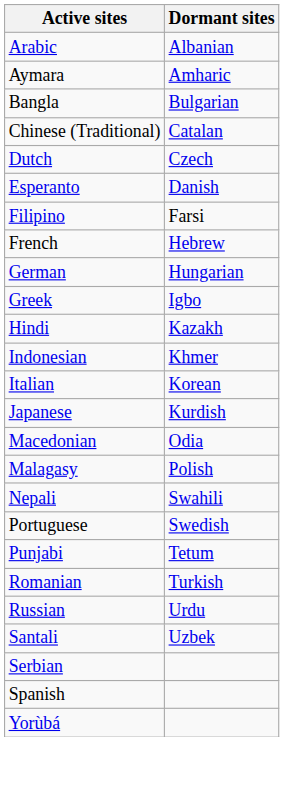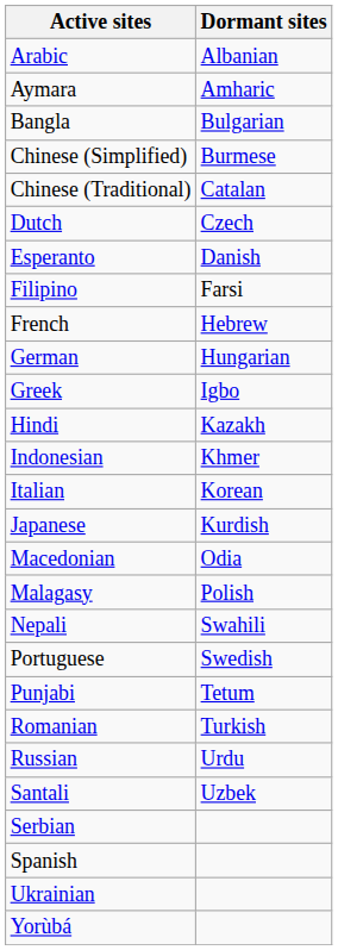 <table class="wikitable">
 <tr>
 <th>Active sites</th>
 <th>Dormant sites</th>
 </tr>
 <tr>
 <td><a href='#'>Arabic</a></td>
 <td><a href='#'>Albanian</a></td>
 </tr>
 <tr>
 <td>Aymara</td>
 <td><a href='#'>Amharic</a></td>
 </tr>
 <tr>
 <td>Bangla</td>
 <td><a href='#'>Bulgarian</a></td>
+</tr>
+<tr>
+<td>Chinese (Simplified)</td>
+<td><a href='#'>Burmese</a></td>
 </tr>
 <tr>
 <td>Chinese (Traditional)</td>
 <td><a href='#'>Catalan</a></td>
 </tr>
 <tr>
 <td><a href='#'>Dutch</a></td>
 <td><a href='#'>Czech</a></td>
 </tr>
 <tr>
 <td><a href='#'>Esperanto</a></td>
 <td><a href='#'>Danish</a></td>
 </tr>
 <tr>
 <td><a href='#'>Filipino</a></td>
 <td>Farsi</td>
 </tr>
 <tr>
 <td>French</td>
 <td><a href='#'>Hebrew</a></td>
 </tr>
 <tr>
 <td><a href='#'>German</a></td>
 <td><a href='#'>Hungarian</a></td>
 </tr>
 <tr>
 <td><a href='#'>Greek</a></td>
 <td><a href='#'>Igbo</a></td>
 </tr>
 <tr>
 <td><a href='#'>Hindi</a></td>
 <td><a href='#'>Kazakh</a></td>
 </tr>
 <tr>
 <td><a href='#'>Indonesian</a></td>
 <td><a href='#'>Khmer</a></td>
 </tr>
 <tr>
 <td><a href='#'>Italian</a></td>
 <td><a href='#'>Korean</a></td>
 </tr>
 <tr>
 <td><a href='#'>Japanese</a></td>
 <td><a href='#'>Kurdish</a></td>
 </tr>
 <tr>
 <td><a href='#'>Macedonian</a></td>
 <td><a href='#'>Odia</a></td>
 </tr>
 <tr>
 <td><a href='#'>Malagasy</a></td>
 <td><a href='#'>Polish</a></td>
 </tr>
 <tr>
 <td><a href='#'>Nepali</a></td>
 <td><a href='#'>Swahili</a></td>
 </tr>
 <tr>
 <td>Portuguese</td>
 <td><a href='#'>Swedish</a></td>
 </tr>
 <tr>
 <td><a href='#'>Punjabi</a></td>
 <td><a href='#'>Tetum</a></td>
 </tr>
 <tr>
 <td><a href='#'>Romanian</a></td>
 <td><a href='#'>Turkish</a></td>
 </tr>
 <tr>
 <td><a href='#'>Russian</a></td>
 <td><a href='#'>Urdu</a></td>
 </tr>
 <tr>
 <td><a href='#'>Santali</a></td>
 <td><a href='#'>Uzbek</a></td>
 </tr>
 <tr>
 <td><a href='#'>Serbian</a></td>
 <td></td>
 </tr>
 <tr>
 <td>Spanish</td>
 <td></td>
 </tr>
 <tr>
+<td><a href='#'>Ukrainian</a></td>
+<td></td>
+</tr>
+<tr>
 <td><a href='#'>Yorùbá</a></td>
 <td></td>
 </tr>
 </table>
